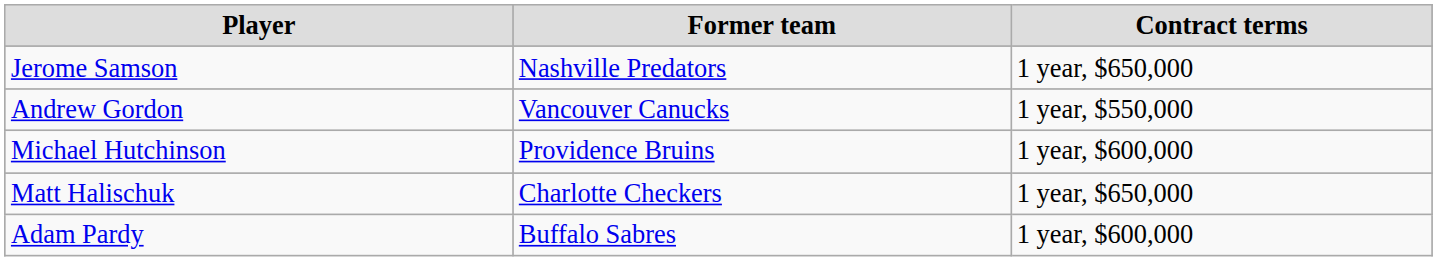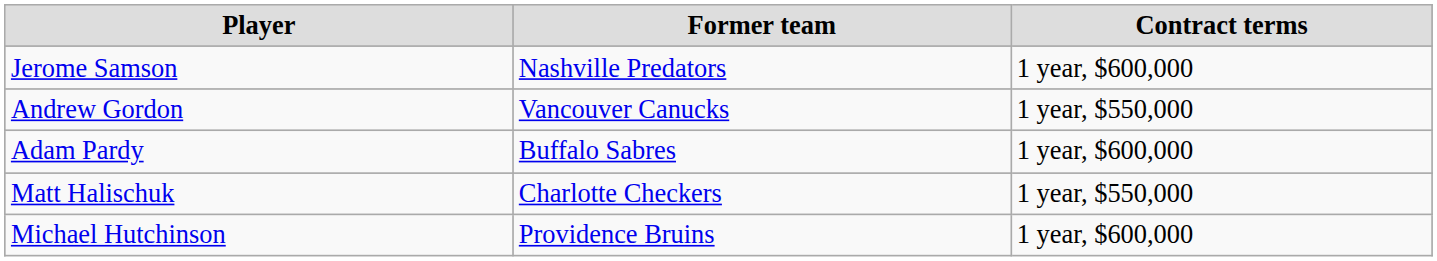 <table class="wikitable" style="width:98%;">
 <tr style="text-align:center; background:#ddd;">
 <td><strong>Player</strong></td>
 <td><strong>Former team</strong></td>
 <td><strong>Contract terms</strong></td>
 </tr>
 <tr>
 <td><a href='#'>Jerome Samson</a></td>
 <td><a href='#'>Nashville Predators</a></td>
-<td>1 year, $650,000</td>
+<td>1 year, $600,000</td>
 </tr>
 <tr>
 <td><a href='#'>Andrew Gordon</a></td>
 <td><a href='#'>Vancouver Canucks</a></td>
 <td>1 year, $550,000</td>
 </tr>
 <tr>
-<td><a href='#'>Michael Hutchinson</a></td>
-<td><a href='#'>Providence Bruins</a></td>
+<td><a href='#'>Adam Pardy</a></td>
+<td><a href='#'>Buffalo Sabres</a></td>
 <td>1 year, $600,000</td>
 </tr>
 <tr>
 <td><a href='#'>Matt Halischuk</a></td>
 <td><a href='#'>Charlotte Checkers</a></td>
-<td>1 year, $650,000</td>
+<td>1 year, $550,000</td>
 </tr>
 <tr>
-<td><a href='#'>Adam Pardy</a></td>
-<td><a href='#'>Buffalo Sabres</a></td>
+<td><a href='#'>Michael Hutchinson</a></td>
+<td><a href='#'>Providence Bruins</a></td>
 <td>1 year, $600,000</td>
 </tr>
 </table>
